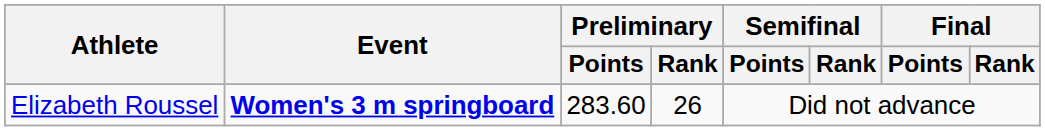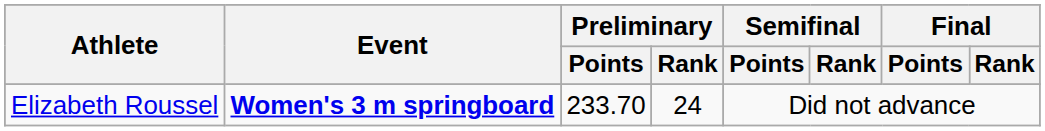 <table class=wikitable style=font-size:90%>
 <tr>
 <th rowspan=2>Athlete</th>
 <th rowspan=2>Event</th>
 <th colspan=2>Preliminary</th>
 <th colspan=2>Semifinal</th>
 <th colspan=2>Final</th>
 </tr>
 <tr style=font-size:95%>
 <th>Points</th>
 <th>Rank</th>
 <th>Points</th>
 <th>Rank</th>
 <th>Points</th>
 <th>Rank</th>
 </tr>
 <tr align=center>
 <td align=left><a href='#'>Elizabeth Roussel</a></td>
 <td align=left><strong><a href='#'>Women's 3 m springboard</a></strong></td>
-<td>283.60</td>
-<td>26</td>
+<td>233.70</td>
+<td>24</td>
 <td colspan=4>Did not advance</td>
 </tr>
 </table>
